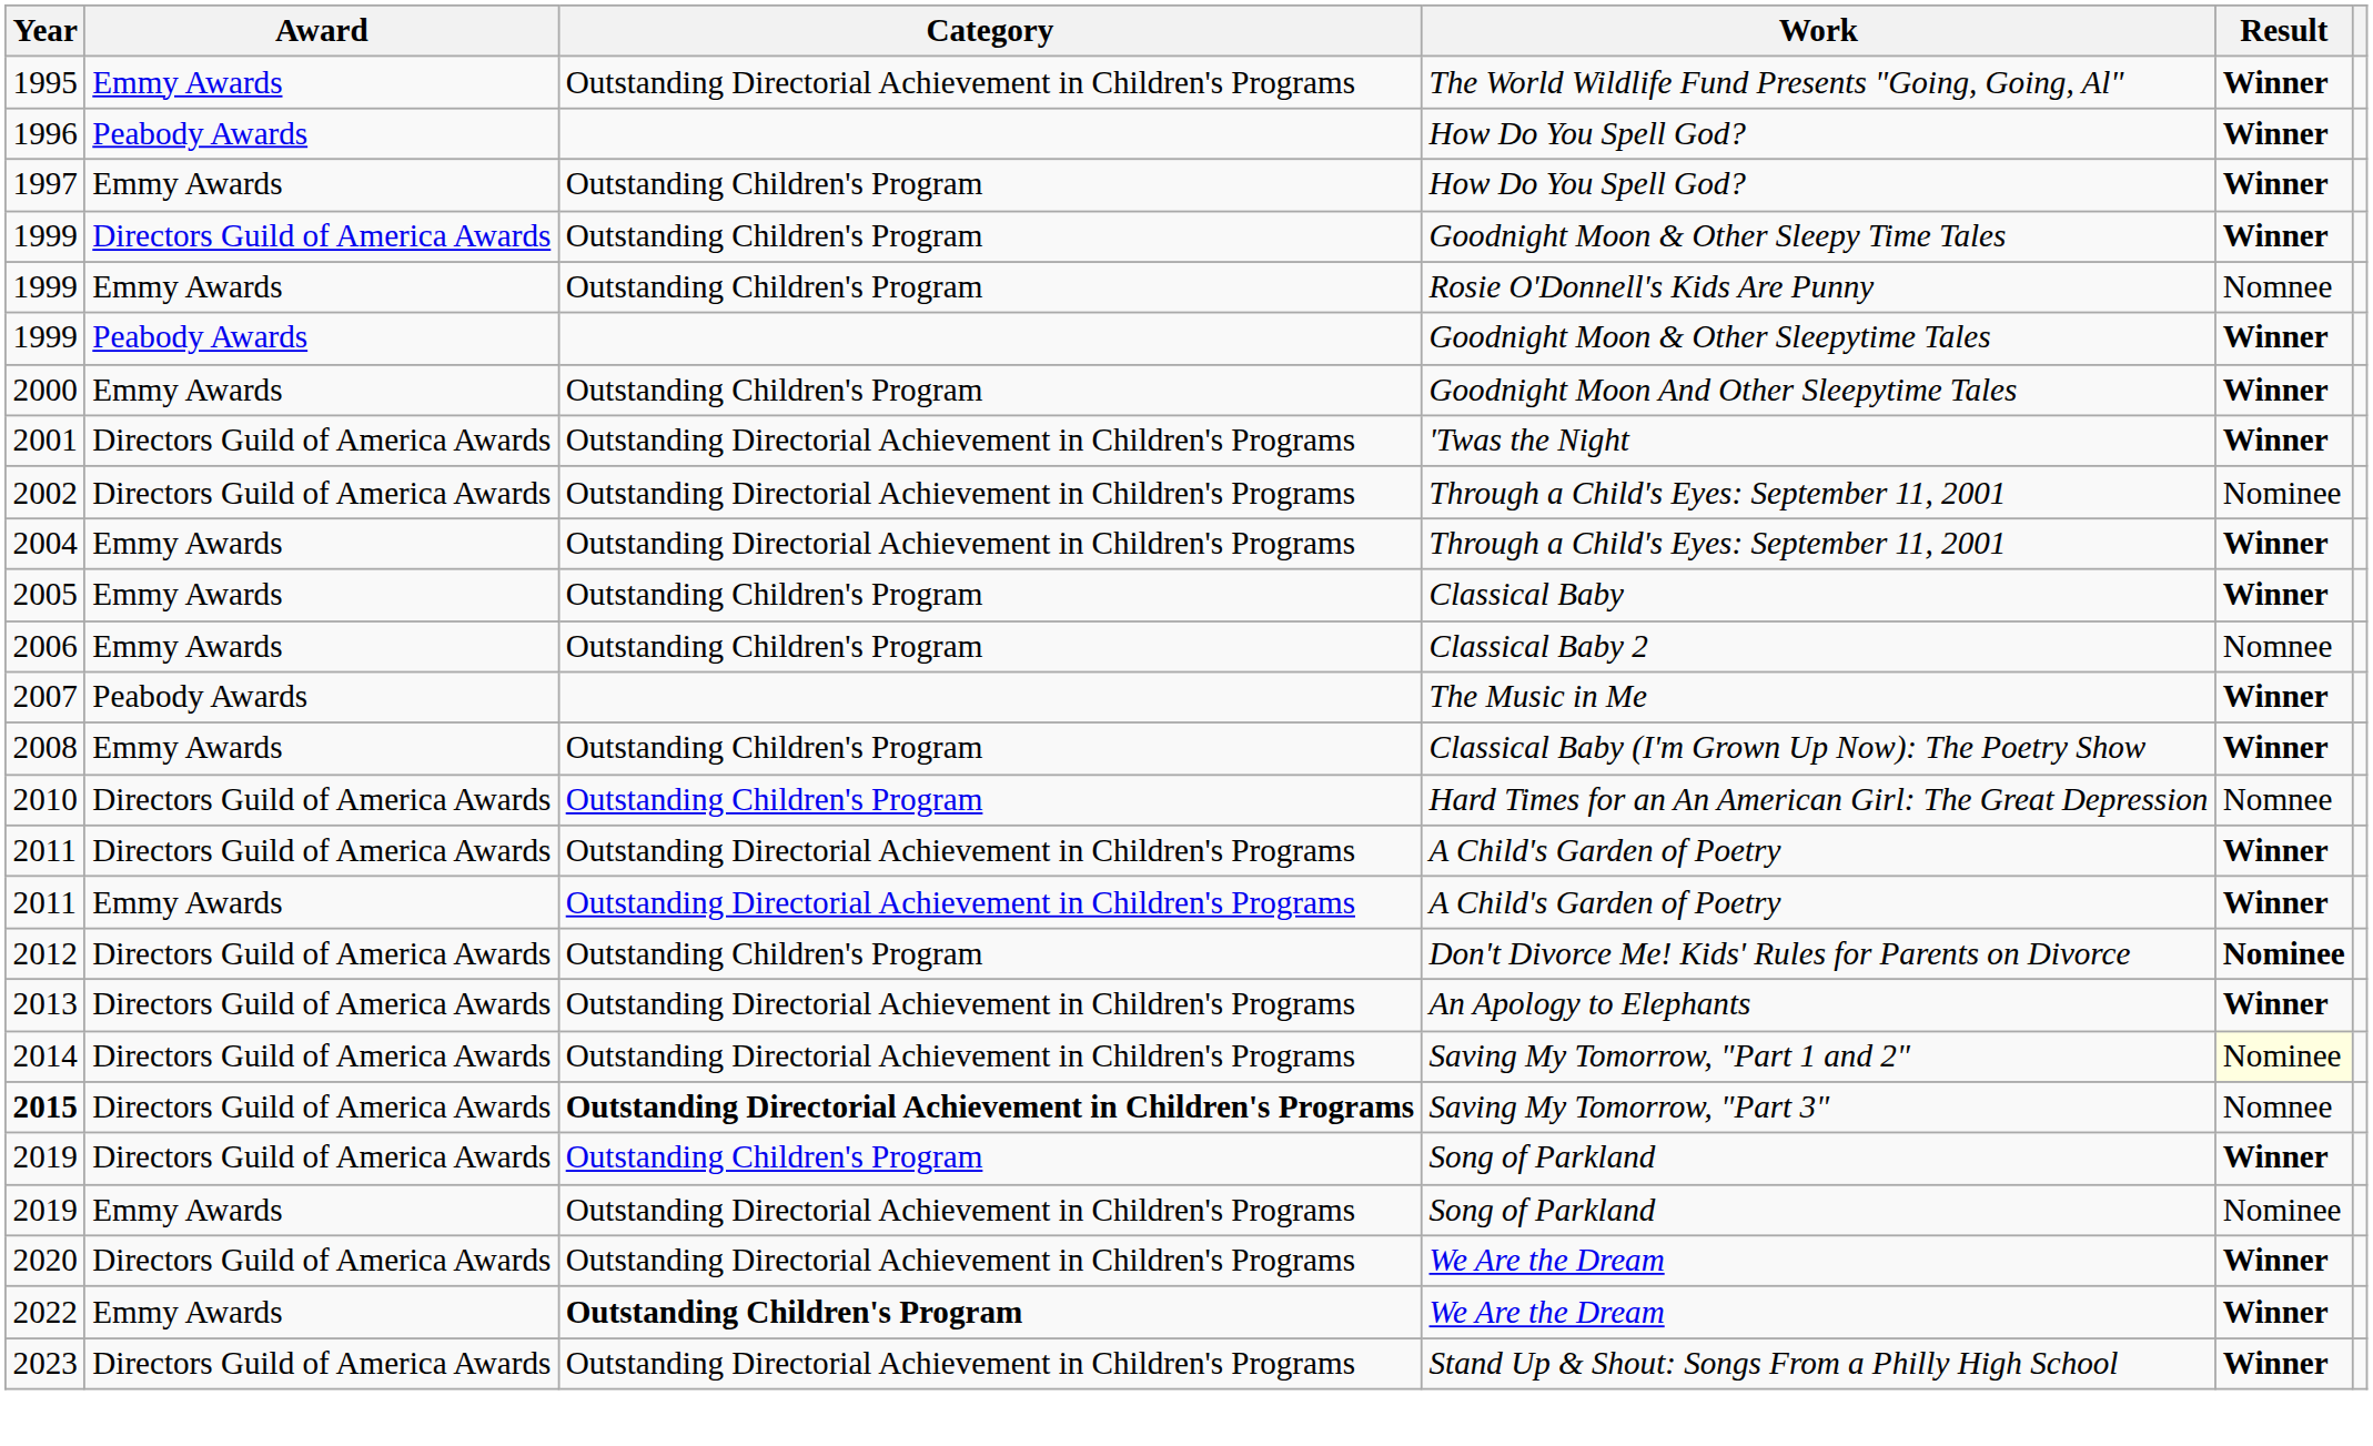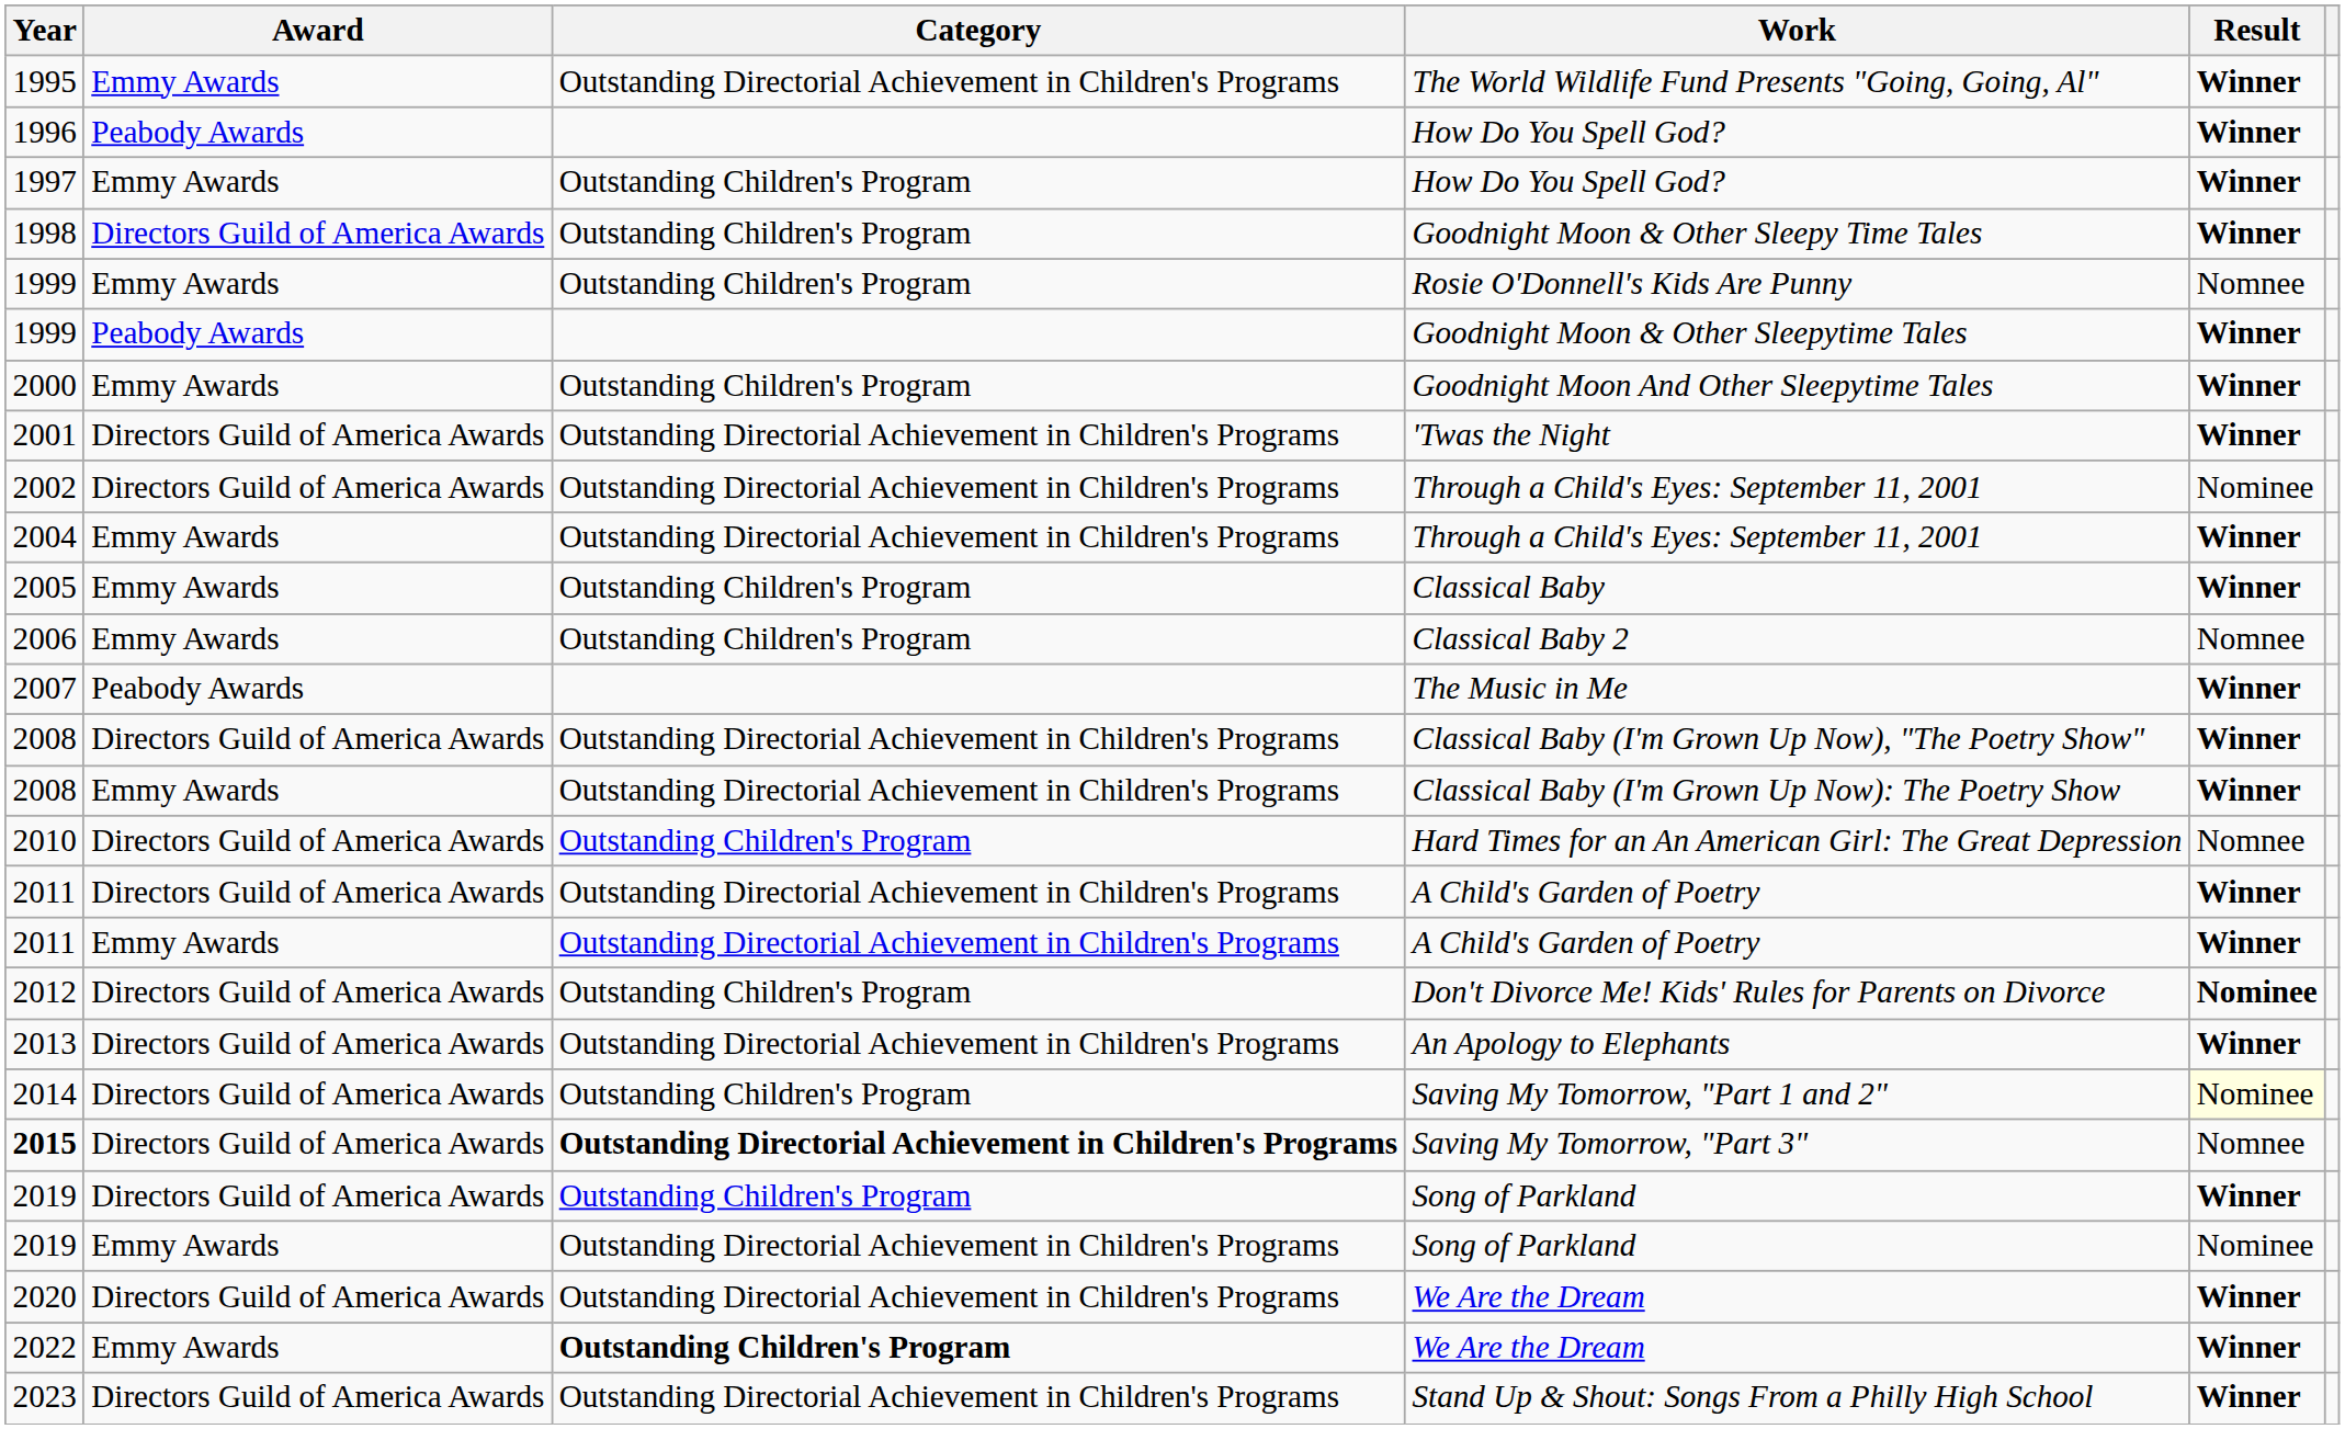 <table class="wikitable mw-collapsible">
 <tr>
 <th>Year</th>
 <th>Award</th>
 <th>Category</th>
 <th>Work</th>
 <th>Result</th>
 <th></th>
 </tr>
 <tr>
 <td>1995</td>
 <td><a href='#'>Emmy Awards</a></td>
 <td>Outstanding Directorial Achievement in Children's Programs</td>
 <td><em>The World Wildlife Fund Presents "Going, Going, Al"</em></td>
 <td><strong>Winner</strong></td>
 <td></td>
 </tr>
 <tr>
 <td>1996</td>
 <td><a href='#'>Peabody Awards</a></td>
 <td></td>
 <td><em>How Do You Spell God?</em></td>
 <td><strong>Winner</strong></td>
 <td></td>
 </tr>
 <tr>
 <td>1997</td>
 <td>Emmy Awards</td>
 <td>Outstanding Children's Program</td>
 <td><em>How Do You Spell God?</em></td>
 <td><strong>Winner</strong></td>
 <td></td>
 </tr>
 <tr>
-<td>1999</td>
+<td>1998</td>
 <td><a href='#'>Directors Guild of America Awards</a></td>
 <td>Outstanding Children's Program</td>
 <td><em>Goodnight Moon & Other Sleepy Time Tales</em></td>
 <td><strong>Winner</strong></td>
 <td></td>
 </tr>
 <tr>
 <td>1999</td>
 <td>Emmy Awards</td>
 <td>Outstanding Children's Program</td>
 <td><em>Rosie O'Donnell's Kids Are Punny</em></td>
 <td>Nomnee</td>
 <td></td>
 </tr>
 <tr>
 <td>1999</td>
 <td><a href='#'>Peabody Awards</a></td>
 <td></td>
 <td><em>Goodnight Moon & Other Sleepytime Tales</em></td>
 <td><strong>Winner</strong></td>
 <td></td>
 </tr>
 <tr>
 <td>2000</td>
 <td>Emmy Awards</td>
 <td>Outstanding Children's Program</td>
 <td><em>Goodnight Moon And Other Sleepytime Tales</em></td>
 <td><strong>Winner</strong></td>
 <td></td>
 </tr>
 <tr>
 <td>2001</td>
 <td>Directors Guild of America Awards</td>
 <td>Outstanding Directorial Achievement in Children's Programs</td>
 <td><em>'Twas the Night</em></td>
 <td><strong>Winner</strong></td>
 <td></td>
 </tr>
 <tr>
 <td>2002</td>
 <td>Directors Guild of America Awards</td>
 <td>Outstanding Directorial Achievement in Children's Programs</td>
 <td><em>Through a Child's Eyes: September 11, 2001</em></td>
 <td>Nominee</td>
 <td></td>
 </tr>
 <tr>
 <td>2004</td>
 <td>Emmy Awards</td>
 <td>Outstanding Directorial Achievement in Children's Programs</td>
 <td><em>Through a Child's Eyes: September 11, 2001</em></td>
 <td><strong>Winner</strong></td>
 <td></td>
 </tr>
 <tr>
 <td>2005</td>
 <td>Emmy Awards</td>
 <td>Outstanding Children's Program</td>
 <td><em>Classical Baby</em></td>
 <td><strong>Winner</strong></td>
 <td></td>
 </tr>
 <tr>
 <td>2006</td>
 <td>Emmy Awards</td>
 <td>Outstanding Children's Program</td>
 <td><em>Classical Baby 2</em></td>
 <td>Nomnee</td>
 <td></td>
 </tr>
 <tr>
 <td>2007</td>
 <td>Peabody Awards</td>
 <td></td>
 <td><em>The Music in Me</em></td>
 <td><strong>Winner</strong></td>
 <td></td>
 </tr>
 <tr>
 <td>2008</td>
+<td>Directors Guild of America Awards</td>
+<td>Outstanding Directorial Achievement in Children's Programs</td>
+<td><em>Classical Baby (I'm Grown Up Now), "The Poetry Show"</em></td>
+<td><strong>Winner</strong></td>
+<td></td>
+</tr>
+<tr>
+<td>2008</td>
 <td>Emmy Awards</td>
-<td>Outstanding Children's Program</td>
+<td>Outstanding Directorial Achievement in Children's Programs</td>
 <td><em>Classical Baby (I'm Grown Up Now): The Poetry Show</em></td>
 <td><strong>Winner</strong></td>
 <td></td>
 </tr>
 <tr>
 <td>2010</td>
 <td>Directors Guild of America Awards</td>
 <td><a href='#'>Outstanding Children's Program</a></td>
 <td><em>Hard Times for an An American Girl: The Great Depression</em></td>
 <td>Nomnee</td>
 <td></td>
 </tr>
 <tr>
 <td>2011</td>
 <td>Directors Guild of America Awards</td>
 <td>Outstanding Directorial Achievement in Children's Programs</td>
 <td><em>A Child's Garden of Poetry</em></td>
 <td><strong>Winner</strong></td>
 <td></td>
 </tr>
 <tr>
 <td>2011</td>
 <td>Emmy Awards</td>
 <td><a href='#'>Outstanding Directorial Achievement in Children's Programs</a></td>
 <td><em>A Child's Garden of Poetry</em></td>
 <td><strong>Winner</strong></td>
 <td></td>
 </tr>
 <tr>
 <td>2012</td>
 <td>Directors Guild of America Awards</td>
 <td>Outstanding Children's Program</td>
 <td><em>Don't Divorce Me! Kids' Rules for Parents on Divorce</em></td>
 <td><strong>Nominee</strong></td>
 <td></td>
 </tr>
 <tr>
 <td>2013</td>
 <td>Directors Guild of America Awards</td>
 <td>Outstanding Directorial Achievement in Children's Programs</td>
 <td><em>An Apology to Elephants</em></td>
 <td><strong>Winner</strong></td>
 <td></td>
 </tr>
 <tr>
 <td>2014</td>
 <td>Directors Guild of America Awards</td>
-<td>Outstanding Directorial Achievement in Children's Programs</td>
+<td>Outstanding Children's Program</td>
 <td><em>Saving My Tomorrow, "Part 1 and 2"</em></td>
 <td style="background: lightyellow;">Nominee</td>
 <td></td>
 </tr>
 <tr>
 <td><strong>2015</strong></td>
 <td>Directors Guild of America Awards</td>
 <td><strong>Outstanding Directorial Achievement in Children's Programs</strong></td>
 <td><em>Saving My Tomorrow, "Part 3"</em></td>
 <td>Nomnee</td>
 <td></td>
 </tr>
 <tr>
 <td>2019</td>
 <td>Directors Guild of America Awards</td>
 <td><a href='#'>Outstanding Children's Program</a></td>
 <td><em>Song of Parkland</em></td>
 <td><strong>Winner</strong></td>
 <td></td>
 </tr>
 <tr>
 <td>2019</td>
 <td>Emmy Awards</td>
 <td>Outstanding Directorial Achievement in Children's Programs</td>
 <td><em>Song of Parkland</em></td>
 <td>Nominee</td>
 <td></td>
 </tr>
 <tr>
 <td>2020</td>
 <td>Directors Guild of America Awards</td>
 <td>Outstanding Directorial Achievement in Children's Programs</td>
 <td><em><a href='#'>We Are the Dream</a></em></td>
 <td><strong>Winner</strong></td>
 <td></td>
 </tr>
 <tr>
 <td>2022</td>
 <td>Emmy Awards</td>
 <td><strong>Outstanding Children's Program</strong></td>
 <td><em><a href='#'>We Are the Dream</a></em></td>
 <td><strong>Winner</strong></td>
 <td></td>
 </tr>
 <tr>
 <td>2023</td>
 <td>Directors Guild of America Awards</td>
 <td>Outstanding Directorial Achievement in Children's Programs</td>
 <td><em>Stand Up & Shout: Songs From a Philly High School</em></td>
 <td><strong>Winner</strong></td>
 <td></td>
 </tr>
 </table>
